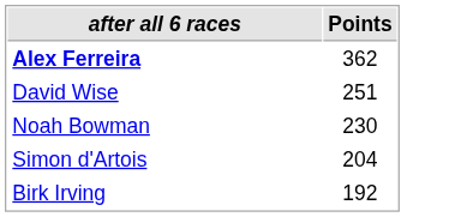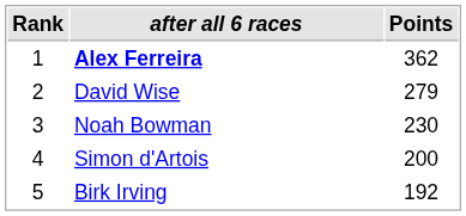 <table cellspacing="1" cellpadding="3" style="border:1px solid #aaa; font-size:86%;">
 <tr style="background:#e4e4e4;">
+<th style="border-bottom:1px solid #aaa; width:10px;">Rank</th>
 <th style="border-bottom:1px solid #aaa; width:200px;"><em>after all 6 races</em></th>
 <th style="border-bottom:1px solid #aaa; width:20px;">Points</th>
 </tr>
 <tr>
+<td align=center>1</td>
 <td><strong> <a href='#'>Alex Ferreira</a></strong></td>
 <td align=center>362</td>
 </tr>
 <tr>
+<td align=center>2</td>
 <td> <a href='#'>David Wise</a></td>
-<td align=center>251</td>
+<td align=center>279</td>
 </tr>
 <tr>
+<td align=center>3</td>
 <td> <a href='#'>Noah Bowman</a></td>
 <td align=center>230</td>
 </tr>
 <tr>
+<td align=center>4</td>
 <td> <a href='#'>Simon d'Artois</a></td>
-<td align=center>204</td>
+<td align=center>200</td>
 </tr>
 <tr>
+<td align=center>5</td>
 <td> <a href='#'>Birk Irving</a></td>
 <td align=center>192</td>
 </tr>
 </table>
